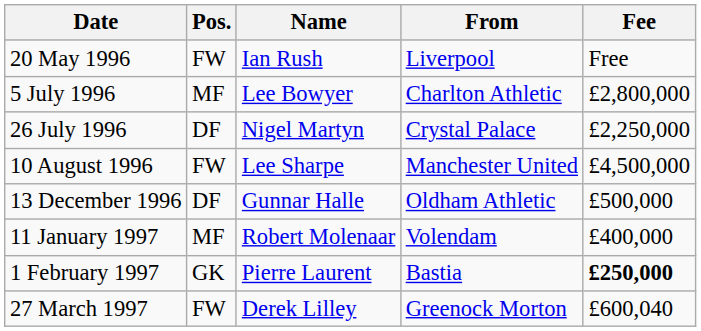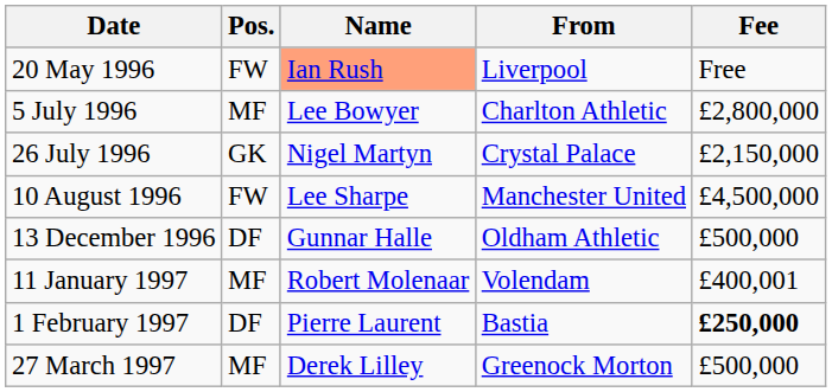 <table class="wikitable">
 <tr>
 <th>Date</th>
 <th>Pos.</th>
 <th>Name</th>
 <th>From</th>
 <th>Fee</th>
 </tr>
 <tr>
 <td>20 May 1996</td>
 <td>FW</td>
-<td> <a href='#'>Ian Rush</a></td>
+<td style="background: lightsalmon;"> <a href='#'>Ian Rush</a></td>
 <td> <a href='#'>Liverpool</a></td>
 <td>Free</td>
 </tr>
 <tr>
 <td>5 July 1996</td>
 <td>MF</td>
 <td> <a href='#'>Lee Bowyer</a></td>
 <td> <a href='#'>Charlton Athletic</a></td>
 <td>£2,800,000</td>
 </tr>
 <tr>
 <td>26 July 1996</td>
-<td>DF</td>
+<td>GK</td>
 <td> <a href='#'>Nigel Martyn</a></td>
 <td> <a href='#'>Crystal Palace</a></td>
-<td>£2,250,000</td>
+<td>£2,150,000</td>
 </tr>
 <tr>
 <td>10 August 1996</td>
 <td>FW</td>
 <td> <a href='#'>Lee Sharpe</a></td>
 <td> <a href='#'>Manchester United</a></td>
 <td>£4,500,000</td>
 </tr>
 <tr>
 <td>13 December 1996</td>
 <td>DF</td>
 <td> <a href='#'>Gunnar Halle</a></td>
 <td> <a href='#'>Oldham Athletic</a></td>
 <td>£500,000</td>
 </tr>
 <tr>
 <td>11 January 1997</td>
 <td>MF</td>
 <td> <a href='#'>Robert Molenaar</a></td>
 <td> <a href='#'>Volendam</a></td>
-<td>£400,000</td>
+<td>£400,001</td>
 </tr>
 <tr>
 <td>1 February 1997</td>
-<td>GK</td>
+<td>DF</td>
 <td> <a href='#'>Pierre Laurent</a></td>
 <td> <a href='#'>Bastia</a></td>
 <td><strong>£250,000</strong></td>
 </tr>
 <tr>
 <td>27 March 1997</td>
-<td>FW</td>
+<td>MF</td>
 <td> <a href='#'>Derek Lilley</a></td>
 <td> <a href='#'>Greenock Morton</a></td>
-<td>£600,040</td>
+<td>£500,000</td>
 </tr>
 </table>
